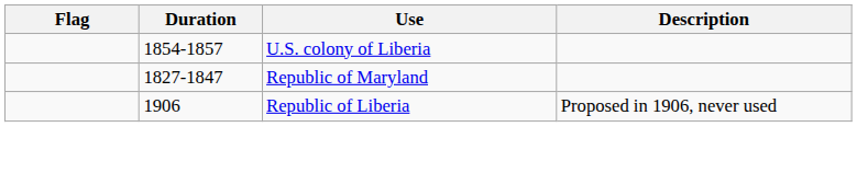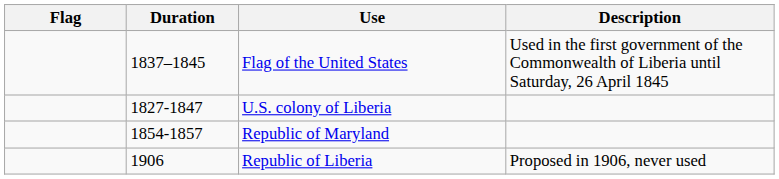 <table class="wikitable">
 <tr>
 <th width="110">Flag</th>
 <th width="100">Duration</th>
 <th width="250">Use</th>
 <th width="250">Description</th>
 </tr>
 <tr>
 <td></td>
-<td>1854-1857</td>
+<td>1837–1845</td>
+<td><a href='#'>Flag of the United States</a></td>
+<td>Used in the first government of the Commonwealth of Liberia until Saturday, 26 April 1845</td>
+</tr>
+<tr>
+<td></td>
+<td>1827-1847</td>
 <td><a href='#'>U.S. colony of Liberia</a></td>
 <td></td>
 </tr>
 <tr>
 <td></td>
-<td>1827-1847</td>
+<td>1854-1857</td>
 <td><a href='#'>Republic of Maryland</a></td>
 <td></td>
 </tr>
 <tr>
 <td></td>
 <td>1906</td>
 <td><a href='#'>Republic of Liberia</a></td>
 <td>Proposed in 1906, never used</td>
 </tr>
 </table>
